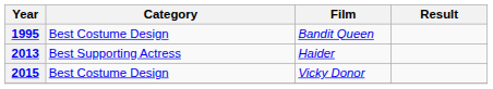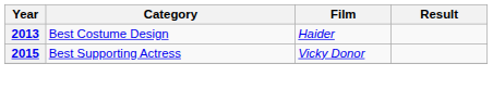 <table class="wikitable plainrowheaders" width="100%" "textcolor:#000;">
 <tr>
 <th scope="col" width=5%><strong>Year</strong></th>
 <th scope="col" width=39%><strong>Category</strong></th>
 <th scope="col" width=15%><strong>Film</strong></th>
 <th scope="col" width=15%><strong>Result</strong></th>
 </tr>
 <tr>
-<th><a href='#'>1995</a></th>
+<th><a href='#'>2013</a></th>
 <td><a href='#'>Best Costume Design</a></td>
-<td><em><a href='#'>Bandit Queen</a></em></td>
-<td></td>
-</tr>
-<tr>
-<th><a href='#'>2013</a></th>
-<td><a href='#'>Best Supporting Actress</a></td>
 <td><a href='#'><em>Haider</em></a></td>
 <td></td>
 </tr>
 <tr>
 <th><a href='#'>2015</a></th>
-<td><a href='#'>Best Costume Design</a></td>
+<td><a href='#'>Best Supporting Actress</a></td>
 <td><em><a href='#'>Vicky Donor</a></em></td>
 <td></td>
 </tr>
 <tr>
 </tr>
 </table>
